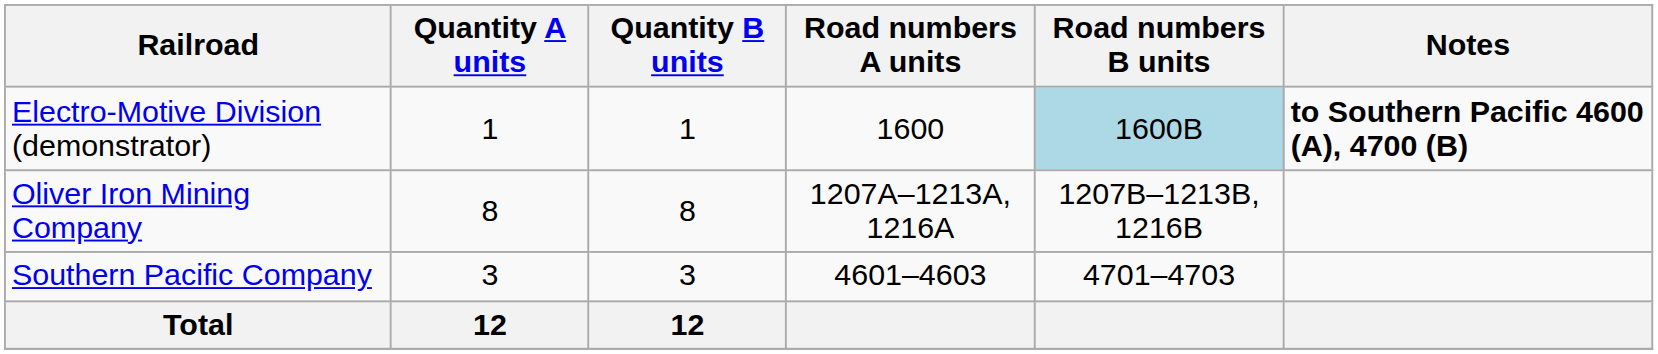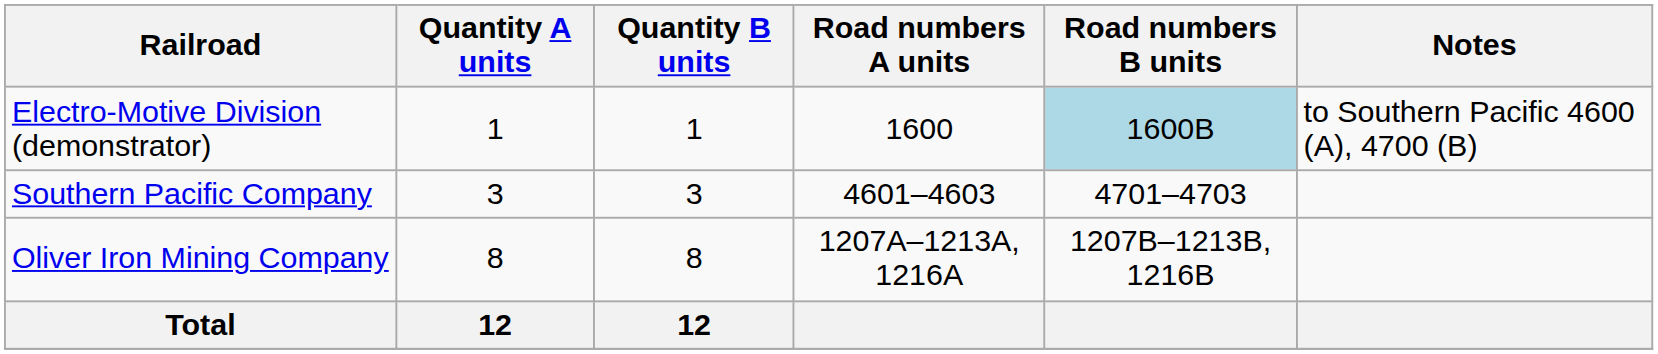 <table class="wikitable">
 <tr>
 <th>Railroad</th>
 <th>Quantity <a href='#'>A units</a></th>
 <th>Quantity <a href='#'>B units</a></th>
 <th>Road numbers A units</th>
 <th>Road numbers B units</th>
 <th>Notes</th>
 </tr>
 <tr>
 <td><a href='#'>Electro-Motive Division</a> (demonstrator)</td>
 <td style="text-align:center;">1</td>
 <td style="text-align:center;">1</td>
 <td style="text-align:center;">1600</td>
 <td style="background: lightblue; text-align:center;">1600B</td>
-<td><strong>to Southern Pacific 4600 (A), 4700 (B)</strong></td>
+<td>to Southern Pacific 4600 (A), 4700 (B)</td>
+</tr>
+<tr>
+<td><a href='#'>Southern Pacific Company</a></td>
+<td style="text-align:center;">3</td>
+<td style="text-align:center;">3</td>
+<td style="text-align:center;">4601–4603</td>
+<td style="text-align:center;">4701–4703</td>
+<td></td>
 </tr>
 <tr>
 <td><a href='#'>Oliver Iron Mining Company</a></td>
 <td style="text-align:center;">8</td>
 <td style="text-align:center;">8</td>
 <td style="text-align:center;">1207A–1213A, 1216A</td>
 <td style="text-align:center;">1207B–1213B, 1216B</td>
-<td></td>
-</tr>
-<tr>
-<td><a href='#'>Southern Pacific Company</a></td>
-<td style="text-align:center;">3</td>
-<td style="text-align:center;">3</td>
-<td style="text-align:center;">4601–4603</td>
-<td style="text-align:center;">4701–4703</td>
 <td></td>
 </tr>
 <tr>
 <th>Total</th>
 <th>12</th>
 <th>12</th>
 <th></th>
 <th></th>
 <th></th>
 </tr>
 <tr>
 </tr>
 </table>
